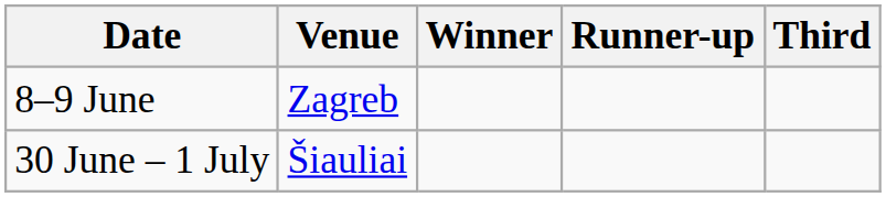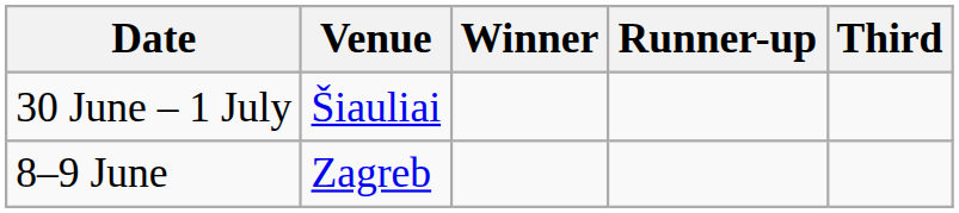 <table class="wikitable">
 <tr>
 <th>Date</th>
 <th>Venue</th>
 <th>Winner</th>
 <th>Runner-up</th>
 <th>Third</th>
 </tr>
 <tr>
+<td>30 June – 1 July</td>
+<td> <a href='#'>Šiauliai</a></td>
+<td></td>
+<td></td>
+<td></td>
+</tr>
+<tr>
 <td>8–9 June</td>
 <td> <a href='#'>Zagreb</a></td>
 <td></td>
 <td></td>
 <td></td>
 </tr>
-<tr>
-<td>30 June – 1 July</td>
-<td> <a href='#'>Šiauliai</a></td>
-<td></td>
-<td></td>
-<td></td>
-</tr>
 </table>
